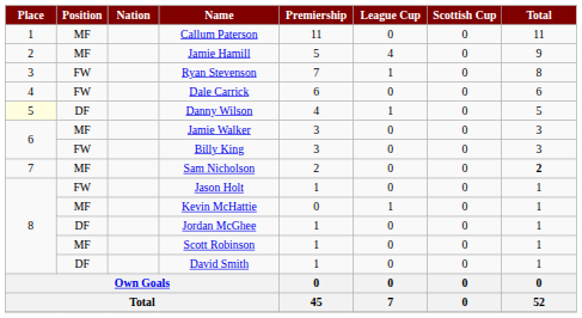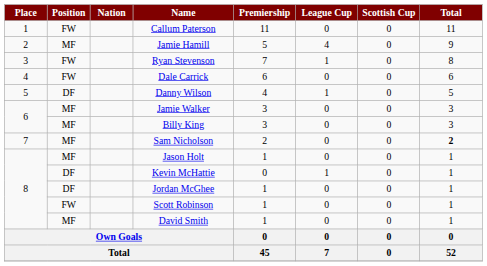 <table class="wikitable" style="font-size: 95%; text-align: center;">
 <tr>
 <th style="background:maroon; color:white;" scope="col" width=60>Place</th>
 <th style="background:maroon; color:white;" scope="col" width=60>Position</th>
 <th style="background:maroon; color:white;" scope="col" width=60>Nation</th>
 <th style="background:maroon; color:white;" scope="col" width=150>Name</th>
 <th style="background:maroon; color:white;" scope="col" width=90>Premiership</th>
 <th style="background:maroon; color:white;" scope="col" width=90>League Cup</th>
 <th style="background:maroon; color:white;" scope="col" width=90>Scottish Cup</th>
 <th style="background:maroon; color:white;" scope="col" width=90>Total</th>
 </tr>
 <tr>
 <td>1</td>
-<td>MF</td>
+<td>FW</td>
 <td></td>
 <td><a href='#'>Callum Paterson</a></td>
 <td>11</td>
 <td>0</td>
 <td>0</td>
 <td>11</td>
 </tr>
 <tr>
 <td>2</td>
 <td>MF</td>
 <td></td>
 <td><a href='#'>Jamie Hamill</a></td>
 <td>5</td>
 <td>4</td>
 <td>0</td>
 <td>9</td>
 </tr>
 <tr>
 <td>3</td>
 <td>FW</td>
 <td></td>
 <td><a href='#'>Ryan Stevenson</a></td>
 <td>7</td>
 <td>1</td>
 <td>0</td>
 <td>8</td>
 </tr>
 <tr>
 <td>4</td>
 <td>FW</td>
 <td></td>
 <td><a href='#'>Dale Carrick</a></td>
 <td>6</td>
 <td>0</td>
 <td>0</td>
 <td>6</td>
 </tr>
 <tr>
-<td style="background: lightyellow;">5</td>
+<td>5</td>
 <td>DF</td>
 <td></td>
 <td><a href='#'>Danny Wilson</a></td>
 <td>4</td>
 <td>1</td>
 <td>0</td>
 <td>5</td>
 </tr>
 <tr>
 <td rowspan=2>6</td>
 <td>MF</td>
 <td></td>
 <td><a href='#'>Jamie Walker</a></td>
 <td>3</td>
 <td>0</td>
 <td>0</td>
 <td>3</td>
 </tr>
 <tr>
-<td>FW</td>
+<td>MF</td>
 <td></td>
 <td><a href='#'>Billy King</a></td>
 <td>3</td>
 <td>0</td>
 <td>0</td>
 <td>3</td>
 </tr>
 <tr>
 <td>7</td>
 <td>MF</td>
 <td></td>
 <td><a href='#'>Sam Nicholson</a></td>
 <td>2</td>
 <td>0</td>
 <td>0</td>
 <td><strong>2</strong></td>
 </tr>
 <tr>
 <td rowspan=5>8</td>
-<td>FW</td>
+<td>MF</td>
 <td></td>
 <td><a href='#'>Jason Holt</a></td>
 <td>1</td>
 <td>0</td>
 <td>0</td>
 <td>1</td>
 </tr>
 <tr>
-<td>MF</td>
+<td>DF</td>
 <td></td>
 <td><a href='#'>Kevin McHattie</a></td>
 <td>0</td>
 <td>1</td>
 <td>0</td>
 <td>1</td>
 </tr>
 <tr>
 <td>DF</td>
 <td></td>
 <td><a href='#'>Jordan McGhee</a></td>
 <td>1</td>
 <td>0</td>
 <td>0</td>
 <td>1</td>
 </tr>
 <tr>
-<td>MF</td>
+<td>FW</td>
 <td></td>
 <td><a href='#'>Scott Robinson</a></td>
 <td>1</td>
 <td>0</td>
 <td>0</td>
 <td>1</td>
 </tr>
 <tr>
-<td>DF</td>
+<td>MF</td>
 <td></td>
 <td><a href='#'>David Smith</a></td>
 <td>1</td>
 <td>0</td>
 <td>0</td>
 <td>1</td>
 </tr>
 <tr>
 <th colspan=4><a href='#'>Own Goals</a></th>
 <th>0</th>
 <th>0</th>
 <th>0</th>
 <th>0</th>
 </tr>
 <tr>
 <th colspan=4>Total</th>
 <th>45</th>
 <th>7</th>
 <th>0</th>
 <th>52</th>
 </tr>
 <tr>
 </tr>
 </table>
